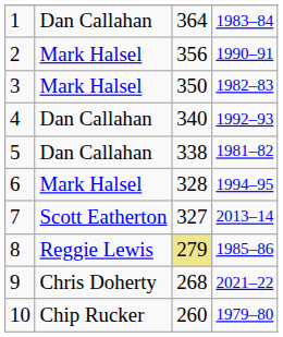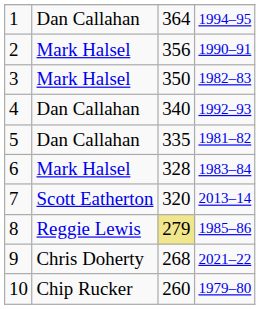 <table class="wikitable">
 <tr>
 </tr>
 <tr>
 <td>1</td>
 <td>Dan Callahan</td>
 <td>364</td>
-<td style="font-size:80%;"><a href='#'>1983–84</a></td>
+<td style="font-size:80%;"><a href='#'>1994–95</a></td>
 </tr>
 <tr>
 <td>2</td>
 <td><a href='#'>Mark Halsel</a></td>
 <td>356</td>
 <td style="font-size:80%;"><a href='#'>1990–91</a></td>
 </tr>
 <tr>
 <td>3</td>
 <td><a href='#'>Mark Halsel</a></td>
 <td>350</td>
 <td style="font-size:80%;"><a href='#'>1982–83</a></td>
 </tr>
 <tr>
 <td>4</td>
 <td>Dan Callahan</td>
 <td>340</td>
 <td style="font-size:80%;"><a href='#'>1992–93</a></td>
 </tr>
 <tr>
 <td>5</td>
 <td>Dan Callahan</td>
-<td>338</td>
+<td>335</td>
 <td style="font-size:80%;"><a href='#'>1981–82</a></td>
 </tr>
 <tr>
 <td>6</td>
 <td><a href='#'>Mark Halsel</a></td>
 <td>328</td>
-<td style="font-size:80%;"><a href='#'>1994–95</a></td>
+<td style="font-size:80%;"><a href='#'>1983–84</a></td>
 </tr>
 <tr>
 <td>7</td>
 <td><a href='#'>Scott Eatherton</a></td>
-<td>327</td>
+<td>320</td>
 <td style="font-size:80%;"><a href='#'>2013–14</a></td>
 </tr>
 <tr>
 <td>8</td>
 <td><a href='#'>Reggie Lewis</a></td>
 <td style="background: khaki;">279</td>
 <td style="font-size:80%;"><a href='#'>1985–86</a></td>
 </tr>
 <tr>
 <td>9</td>
 <td>Chris Doherty</td>
 <td>268</td>
 <td style="font-size:80%;"><a href='#'>2021–22</a></td>
 </tr>
 <tr>
 <td>10</td>
 <td>Chip Rucker</td>
 <td>260</td>
 <td style="font-size:80%;"><a href='#'>1979–80</a></td>
 </tr>
 </table>
